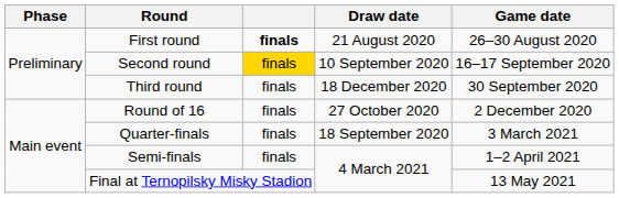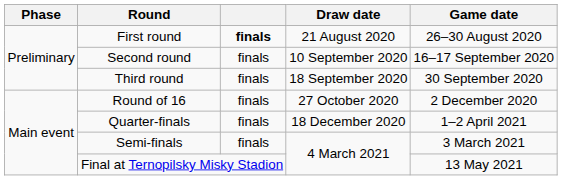 <table class="wikitable" style="text-align:center">
 <tr>
 <th>Phase</th>
 <th>Round</th>
 <th></th>
 <th>Draw date</th>
 <th>Game date</th>
 </tr>
 <tr>
 <td rowspan=3>Preliminary</td>
 <td>First round</td>
 <td><strong> finals</strong></td>
 <td>21 August 2020</td>
 <td>26–30 August 2020</td>
 </tr>
 <tr>
 <td>Second round</td>
-<td style="background: gold;"> finals</td>
+<td> finals</td>
 <td>10 September 2020</td>
 <td>16–17 September 2020</td>
 </tr>
 <tr>
 <td>Third round</td>
 <td> finals</td>
-<td>18 December 2020</td>
+<td>18 September 2020</td>
 <td>30 September 2020</td>
 </tr>
 <tr>
 <td rowspan=4>Main event</td>
 <td>Round of 16</td>
 <td> finals</td>
 <td>27 October 2020</td>
 <td>2 December 2020</td>
 </tr>
 <tr>
 <td>Quarter-finals</td>
 <td> finals</td>
-<td>18 September 2020</td>
-<td>3 March 2021</td>
+<td>18 December 2020</td>
+<td>1–2 April 2021</td>
 </tr>
 <tr>
 <td>Semi-finals</td>
 <td> finals</td>
 <td rowspan=2>4 March 2021</td>
-<td>1–2 April 2021</td>
+<td>3 March 2021</td>
 </tr>
 <tr>
 <td colspan="2">Final at <a href='#'>Ternopilsky Misky Stadion</a></td>
 <td>13 May 2021</td>
 </tr>
 </table>
